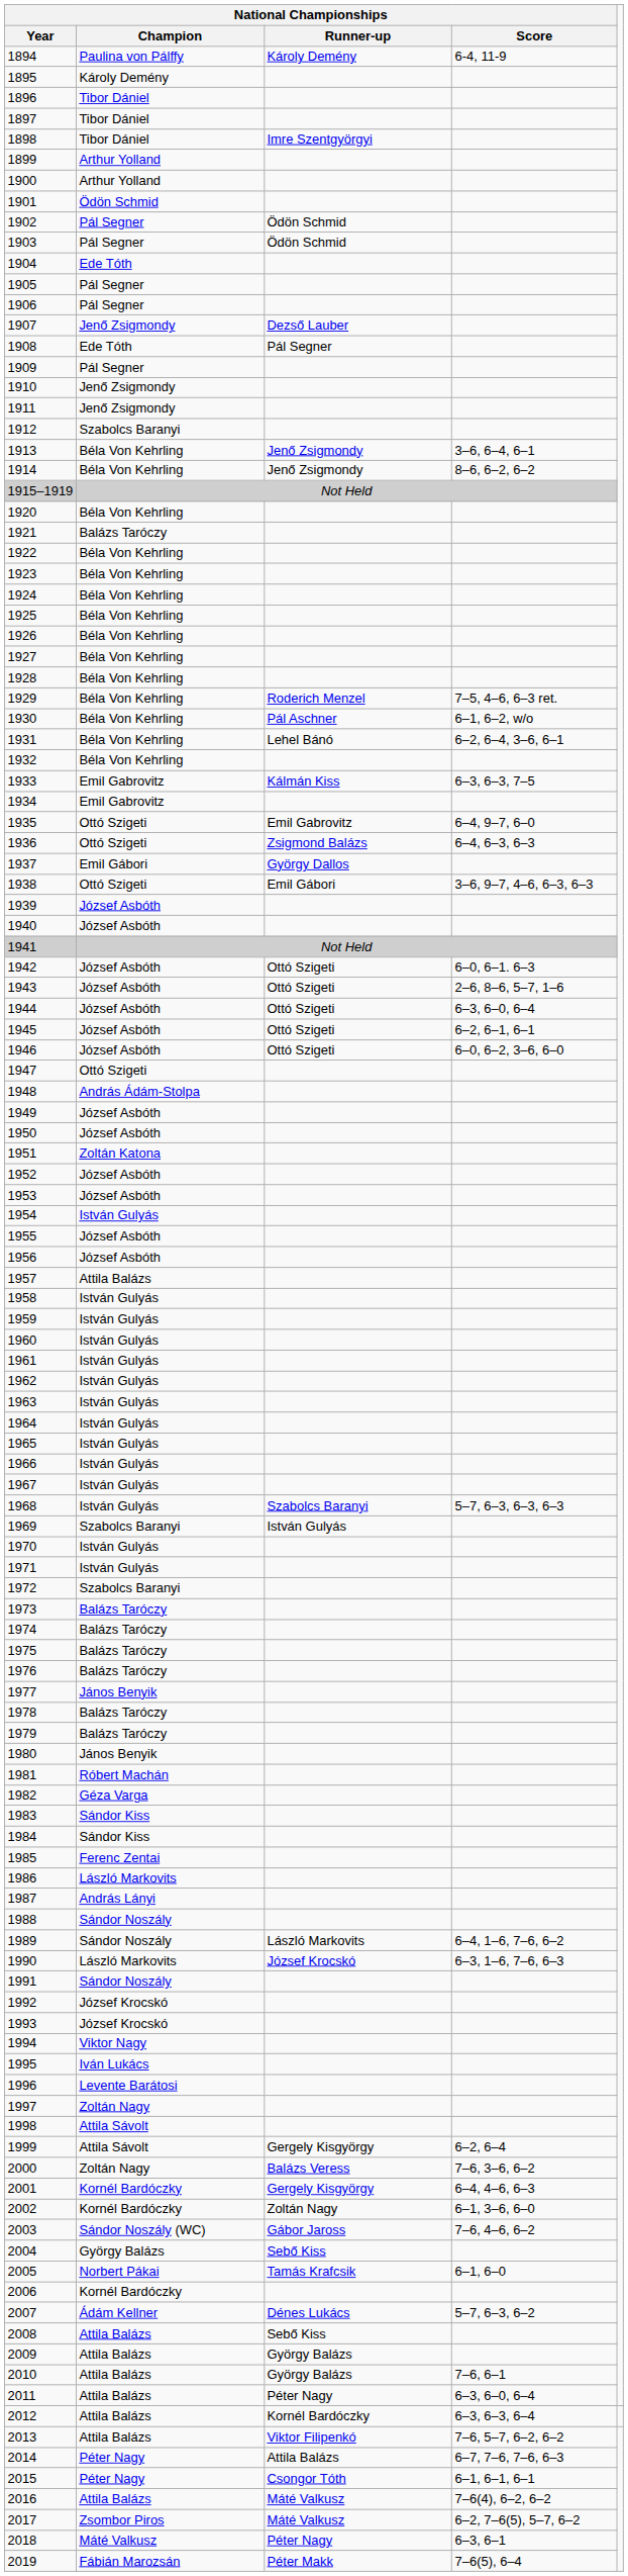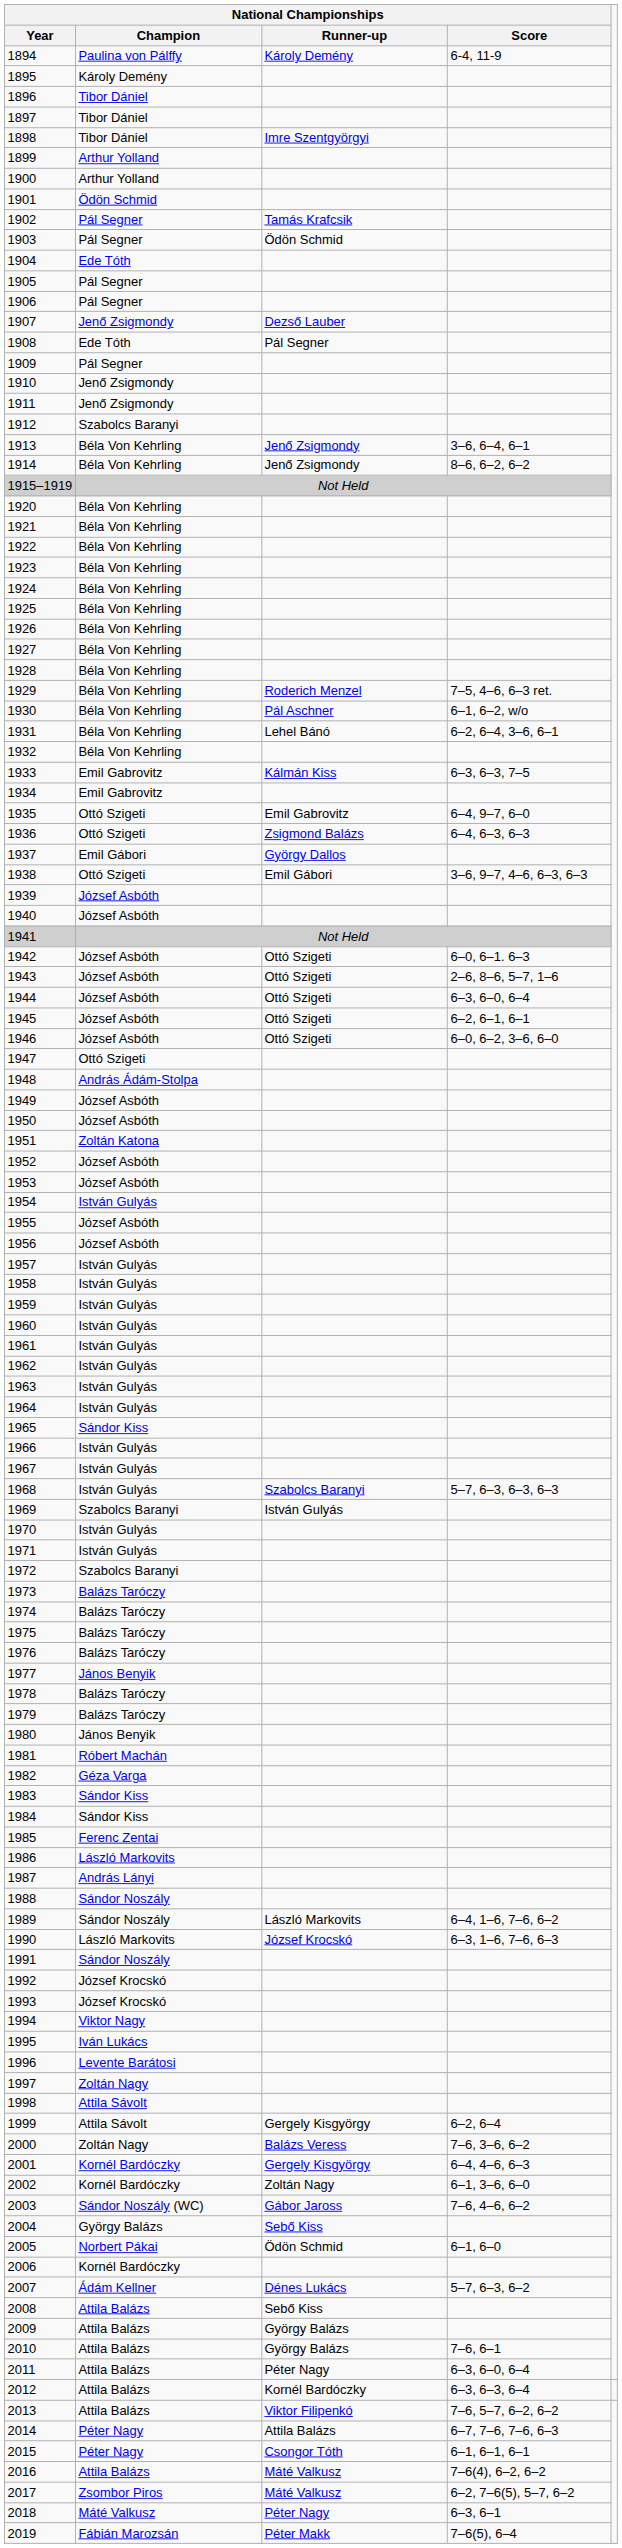 <table class="wikitable" style="font-size:90%">
 <tr>
 <th colspan="4">National Championships</th>
 </tr>
 <tr>
 <th>Year</th>
 <th width="200">Champion</th>
 <th width="200">Runner-up</th>
 <th width="175">Score</th>
 </tr>
 <tr>
 <td>1894</td>
 <td> <a href='#'>Paulina von Pálffy</a></td>
 <td> <a href='#'>Károly Demény</a></td>
 <td>6-4, 11-9</td>
 </tr>
 <tr>
 <td>1895</td>
 <td> Károly Demény</td>
 <td></td>
 <td></td>
 </tr>
 <tr>
 <td>1896</td>
 <td> <a href='#'>Tibor Dániel</a></td>
 <td></td>
 <td></td>
 </tr>
 <tr>
 <td>1897</td>
 <td> Tibor Dániel</td>
 <td></td>
 <td></td>
 </tr>
 <tr>
 <td>1898</td>
 <td> Tibor Dániel</td>
 <td> <a href='#'>Imre Szentgyörgyi</a></td>
 <td></td>
 </tr>
 <tr>
 <td>1899</td>
 <td> <a href='#'>Arthur Yolland</a></td>
 <td></td>
 <td></td>
 </tr>
 <tr>
 <td>1900</td>
 <td> Arthur Yolland</td>
 <td></td>
 <td></td>
 </tr>
 <tr>
 <td>1901</td>
 <td> <a href='#'>Ödön Schmid</a></td>
 <td></td>
 <td></td>
 </tr>
 <tr>
 <td>1902</td>
 <td> <a href='#'>Pál Segner</a></td>
-<td> Ödön Schmid</td>
+<td> <a href='#'>Tamás Krafcsik</a></td>
 <td></td>
 </tr>
 <tr>
 <td>1903</td>
 <td> Pál Segner</td>
 <td> Ödön Schmid</td>
 <td></td>
 </tr>
 <tr>
 <td>1904</td>
 <td> <a href='#'>Ede Tóth</a></td>
 <td></td>
 <td></td>
 </tr>
 <tr>
 <td>1905</td>
 <td> Pál Segner</td>
 <td></td>
 <td></td>
 </tr>
 <tr>
 <td>1906</td>
 <td> Pál Segner</td>
 <td></td>
 <td></td>
 </tr>
 <tr>
 <td>1907</td>
 <td> <a href='#'>Jenő Zsigmondy</a></td>
 <td> <a href='#'>Dezső Lauber</a></td>
 <td></td>
 </tr>
 <tr>
 <td>1908</td>
 <td> Ede Tóth</td>
 <td> Pál Segner</td>
 <td></td>
 </tr>
 <tr>
 <td>1909</td>
 <td> Pál Segner</td>
 <td></td>
 <td></td>
 </tr>
 <tr>
 <td>1910</td>
 <td> Jenő Zsigmondy</td>
 <td></td>
 <td></td>
 </tr>
 <tr>
 <td>1911</td>
 <td> Jenő Zsigmondy</td>
 <td></td>
 <td></td>
 </tr>
 <tr>
 <td>1912</td>
 <td> Szabolcs Baranyi</td>
 <td></td>
 <td></td>
 </tr>
 <tr>
 <td>1913</td>
 <td> Béla Von Kehrling</td>
 <td> <a href='#'>Jenő Zsigmondy</a></td>
 <td>3–6, 6–4, 6–1</td>
 </tr>
 <tr>
 <td>1914</td>
 <td> Béla Von Kehrling</td>
 <td> Jenő Zsigmondy</td>
 <td>8–6, 6–2, 6–2</td>
 </tr>
 <tr>
 <td style="background:#cfcfcf">1915–1919</td>
 <td colspan=3 align=center style="background:#cfcfcf"><em>Not Held</em></td>
 </tr>
 <tr>
 <td>1920</td>
 <td> Béla Von Kehrling</td>
 <td></td>
 <td></td>
 </tr>
 <tr>
 <td>1921</td>
-<td> Balázs Taróczy</td>
+<td> Béla Von Kehrling</td>
 <td></td>
 <td></td>
 </tr>
 <tr>
 <td>1922</td>
 <td> Béla Von Kehrling</td>
 <td></td>
 <td></td>
 </tr>
 <tr>
 <td>1923</td>
 <td> Béla Von Kehrling</td>
 <td></td>
 <td></td>
 </tr>
 <tr>
 <td>1924</td>
 <td> Béla Von Kehrling</td>
 <td></td>
 <td></td>
 </tr>
 <tr>
 <td>1925</td>
 <td> Béla Von Kehrling</td>
 <td></td>
 <td></td>
 </tr>
 <tr>
 <td>1926</td>
 <td> Béla Von Kehrling</td>
 <td></td>
 <td></td>
 </tr>
 <tr>
 <td>1927</td>
 <td> Béla Von Kehrling</td>
 <td></td>
 <td></td>
 </tr>
 <tr>
 <td>1928</td>
 <td> Béla Von Kehrling</td>
 <td></td>
 <td></td>
 </tr>
 <tr>
 <td>1929</td>
 <td> Béla Von Kehrling</td>
 <td> <a href='#'>Roderich Menzel</a></td>
 <td>7–5, 4–6, 6–3 ret.</td>
 </tr>
 <tr>
 <td>1930</td>
 <td> Béla Von Kehrling</td>
 <td> <a href='#'>Pál Aschner</a></td>
 <td>6–1, 6–2, w/o</td>
 </tr>
 <tr>
 <td>1931</td>
 <td> Béla Von Kehrling</td>
 <td> Lehel Bánó</td>
 <td>6–2, 6–4, 3–6, 6–1</td>
 </tr>
 <tr>
 <td>1932</td>
 <td> Béla Von Kehrling</td>
 <td></td>
 <td></td>
 </tr>
 <tr>
 <td>1933</td>
 <td> Emil Gabrovitz</td>
 <td> <a href='#'>Kálmán Kiss</a></td>
 <td>6–3, 6–3, 7–5 </td>
 </tr>
 <tr>
 <td>1934</td>
 <td> Emil Gabrovitz</td>
 <td></td>
 <td></td>
 </tr>
 <tr>
 <td>1935</td>
 <td> Ottó Szigeti</td>
 <td> Emil Gabrovitz</td>
 <td>6–4, 9–7, 6–0</td>
 </tr>
 <tr>
 <td>1936</td>
 <td> Ottó Szigeti</td>
 <td> <a href='#'>Zsigmond Balázs</a></td>
 <td>6–4, 6–3, 6–3</td>
 </tr>
 <tr>
 <td>1937</td>
 <td> Emil Gábori</td>
 <td> <a href='#'>György Dallos</a></td>
 <td></td>
 </tr>
 <tr>
 <td>1938</td>
 <td> Ottó Szigeti</td>
 <td> Emil Gábori</td>
 <td>3–6, 9–7, 4–6, 6–3, 6–3</td>
 </tr>
 <tr>
 <td>1939</td>
 <td> <a href='#'>József Asbóth</a></td>
 <td></td>
 <td></td>
 </tr>
 <tr>
 <td>1940</td>
 <td> József Asbóth</td>
 <td></td>
 <td></td>
 </tr>
 <tr>
 <td style="background:#cfcfcf">1941</td>
 <td colspan=3 align=center style="background:#cfcfcf"><em>Not Held</em> </td>
 </tr>
 <tr>
 <td>1942</td>
 <td> József Asbóth</td>
 <td> Ottó Szigeti</td>
 <td>6–0, 6–1. 6–3</td>
 </tr>
 <tr>
 <td>1943</td>
 <td> József Asbóth</td>
 <td> Ottó Szigeti</td>
 <td>2–6, 8–6, 5–7, 1–6</td>
 </tr>
 <tr>
 <td>1944</td>
 <td> József Asbóth</td>
 <td> Ottó Szigeti</td>
 <td>6–3, 6–0, 6–4</td>
 </tr>
 <tr>
 <td>1945</td>
 <td> József Asbóth</td>
 <td> Ottó Szigeti</td>
 <td>6–2, 6–1, 6–1</td>
 </tr>
 <tr>
 <td>1946</td>
 <td> József Asbóth</td>
 <td> Ottó Szigeti</td>
 <td>6–0, 6–2, 3–6, 6–0</td>
 </tr>
 <tr>
 <td>1947</td>
 <td> Ottó Szigeti</td>
 <td></td>
 <td></td>
 </tr>
 <tr>
 <td>1948</td>
 <td> <a href='#'>András Ádám-Stolpa</a></td>
 <td></td>
 <td></td>
 </tr>
 <tr>
 <td>1949</td>
 <td> József Asbóth</td>
 <td></td>
 <td></td>
 </tr>
 <tr>
 <td>1950</td>
 <td> József Asbóth</td>
 <td></td>
 <td></td>
 </tr>
 <tr>
 <td>1951</td>
 <td> <a href='#'>Zoltán Katona</a></td>
 <td></td>
 <td></td>
 </tr>
 <tr>
 <td>1952</td>
 <td> József Asbóth</td>
 <td></td>
 <td></td>
 </tr>
 <tr>
 <td>1953</td>
 <td> József Asbóth</td>
 <td></td>
 <td></td>
 </tr>
 <tr>
 <td>1954</td>
 <td> <a href='#'>István Gulyás</a></td>
 <td></td>
 <td></td>
 </tr>
 <tr>
 <td>1955</td>
 <td> József Asbóth</td>
 <td></td>
 <td></td>
 </tr>
 <tr>
 <td>1956</td>
 <td> József Asbóth</td>
 <td></td>
 <td></td>
 </tr>
 <tr>
 <td>1957</td>
-<td> Attila Balázs</td>
+<td> István Gulyás</td>
 <td></td>
 <td></td>
 </tr>
 <tr>
 <td>1958</td>
 <td> István Gulyás</td>
 <td></td>
 <td></td>
 </tr>
 <tr>
 <td>1959</td>
 <td> István Gulyás</td>
 <td></td>
 <td></td>
 </tr>
 <tr>
 <td>1960</td>
 <td> István Gulyás</td>
 <td></td>
 <td></td>
 </tr>
 <tr>
 <td>1961</td>
 <td> István Gulyás</td>
 <td></td>
 <td></td>
 </tr>
 <tr>
 <td>1962</td>
 <td> István Gulyás</td>
 <td></td>
 <td></td>
 </tr>
 <tr>
 <td>1963</td>
 <td> István Gulyás</td>
 <td></td>
 <td></td>
 </tr>
 <tr>
 <td>1964</td>
 <td> István Gulyás</td>
 <td></td>
 <td></td>
 </tr>
 <tr>
 <td>1965</td>
-<td> István Gulyás</td>
+<td> <a href='#'>Sándor Kiss</a></td>
 <td></td>
 <td></td>
 </tr>
 <tr>
 <td>1966</td>
 <td> István Gulyás</td>
 <td></td>
 <td></td>
 </tr>
 <tr>
 <td>1967</td>
 <td> István Gulyás</td>
 <td></td>
 <td></td>
 </tr>
 <tr>
 <td>1968</td>
 <td> István Gulyás</td>
 <td> <a href='#'>Szabolcs Baranyi</a></td>
 <td>5–7, 6–3, 6–3, 6–3</td>
 </tr>
 <tr>
 <td>1969</td>
 <td> Szabolcs Baranyi</td>
 <td> István Gulyás</td>
 <td></td>
 </tr>
 <tr>
 <td>1970</td>
 <td> István Gulyás</td>
 <td></td>
 <td></td>
 </tr>
 <tr>
 <td>1971</td>
 <td> István Gulyás</td>
 <td></td>
 <td></td>
 </tr>
 <tr>
 <td>1972</td>
 <td> Szabolcs Baranyi</td>
 <td></td>
 <td></td>
 </tr>
 <tr>
 <td>1973</td>
 <td> <a href='#'>Balázs Taróczy</a></td>
 <td></td>
 <td></td>
 </tr>
 <tr>
 <td>1974</td>
 <td> Balázs Taróczy</td>
 <td></td>
 <td></td>
 </tr>
 <tr>
 <td>1975</td>
 <td> Balázs Taróczy</td>
 <td></td>
 <td></td>
 </tr>
 <tr>
 <td>1976</td>
 <td> Balázs Taróczy</td>
 <td></td>
 <td></td>
 </tr>
 <tr>
 <td>1977</td>
 <td> <a href='#'>János Benyik</a></td>
 <td></td>
 <td></td>
 </tr>
 <tr>
 <td>1978</td>
 <td> Balázs Taróczy</td>
 <td></td>
 <td></td>
 </tr>
 <tr>
 <td>1979</td>
 <td> Balázs Taróczy</td>
 <td></td>
 <td></td>
 </tr>
 <tr>
 <td>1980</td>
 <td> János Benyik</td>
 <td></td>
 <td></td>
 </tr>
 <tr>
 <td>1981</td>
 <td> <a href='#'>Róbert Machán</a></td>
 <td></td>
 <td></td>
 </tr>
 <tr>
 <td>1982</td>
 <td> <a href='#'>Géza Varga</a></td>
 <td></td>
 <td></td>
 </tr>
 <tr>
 <td>1983</td>
 <td> <a href='#'>Sándor Kiss</a></td>
 <td></td>
 <td></td>
 </tr>
 <tr>
 <td>1984</td>
 <td> Sándor Kiss</td>
 <td></td>
 <td></td>
 </tr>
 <tr>
 <td>1985</td>
 <td> <a href='#'>Ferenc Zentai</a></td>
 <td></td>
 <td></td>
 </tr>
 <tr>
 <td>1986</td>
 <td> <a href='#'>László Markovits</a></td>
 <td></td>
 <td></td>
 </tr>
 <tr>
 <td>1987</td>
 <td> <a href='#'>András Lányi</a></td>
 <td></td>
 <td></td>
 </tr>
 <tr>
 <td>1988</td>
 <td> <a href='#'>Sándor Noszály</a></td>
 <td></td>
 <td></td>
 </tr>
 <tr>
 <td>1989</td>
 <td> Sándor Noszály</td>
 <td> László Markovits</td>
 <td>6–4, 1–6, 7–6, 6–2</td>
 </tr>
 <tr>
 <td>1990</td>
 <td> László Markovits</td>
 <td> <a href='#'>József Krocskó</a></td>
 <td>6–3, 1–6, 7–6, 6–3</td>
 </tr>
 <tr>
 <td>1991</td>
 <td> <a href='#'>Sándor Noszály</a></td>
 <td></td>
 <td></td>
 </tr>
 <tr>
 <td>1992</td>
 <td> József Krocskó</td>
 <td></td>
 <td></td>
 </tr>
 <tr>
 <td>1993</td>
 <td> József Krocskó</td>
 <td></td>
 <td></td>
 </tr>
 <tr>
 <td>1994</td>
 <td> <a href='#'>Viktor Nagy</a></td>
 <td></td>
 <td></td>
 </tr>
 <tr>
 <td>1995</td>
 <td> <a href='#'>Iván Lukács</a></td>
 <td></td>
 <td></td>
 </tr>
 <tr>
 <td>1996</td>
 <td> <a href='#'>Levente Barátosi</a></td>
 <td></td>
 <td></td>
 </tr>
 <tr>
 <td>1997</td>
 <td> <a href='#'>Zoltán Nagy</a></td>
 <td></td>
 <td></td>
 </tr>
 <tr>
 <td>1998</td>
 <td> <a href='#'>Attila Sávolt</a></td>
 <td></td>
 <td></td>
 </tr>
 <tr>
 <td>1999</td>
 <td> Attila Sávolt</td>
 <td>  Gergely Kisgyörgy</td>
 <td>6–2, 6–4</td>
 </tr>
 <tr>
 <td>2000</td>
 <td> Zoltán Nagy</td>
 <td> <a href='#'>Balázs Veress</a></td>
 <td>7–6, 3–6, 6–2</td>
 </tr>
 <tr>
 <td>2001</td>
 <td> <a href='#'>Kornél Bardóczky</a></td>
 <td> <a href='#'>Gergely Kisgyörgy</a></td>
 <td>6–4, 4–6, 6–3</td>
 </tr>
 <tr>
 <td>2002</td>
 <td> Kornél Bardóczky</td>
 <td> Zoltán Nagy</td>
 <td>6–1, 3–6, 6–0</td>
 </tr>
 <tr>
 <td>2003</td>
 <td> <a href='#'>Sándor Noszály</a> (WC)</td>
 <td> <a href='#'>Gábor Jaross</a></td>
 <td>7–6, 4–6, 6–2</td>
 </tr>
 <tr>
 <td>2004</td>
 <td> György Balázs</td>
 <td> <a href='#'>Sebő Kiss</a></td>
 <td></td>
 </tr>
 <tr>
 <td>2005</td>
 <td> <a href='#'>Norbert Pákai</a></td>
-<td> <a href='#'>Tamás Krafcsik</a></td>
+<td> Ödön Schmid</td>
 <td>6–1, 6–0</td>
 </tr>
 <tr>
 <td>2006</td>
 <td> Kornél Bardóczky</td>
 <td></td>
 <td></td>
 </tr>
 <tr>
 <td>2007</td>
 <td> <a href='#'>Ádám Kellner</a></td>
 <td> <a href='#'>Dénes Lukács</a></td>
 <td>5–7, 6–3, 6–2</td>
 </tr>
 <tr>
 <td>2008</td>
 <td> <a href='#'>Attila Balázs</a></td>
 <td> Sebő Kiss</td>
 <td></td>
 </tr>
 <tr>
 <td>2009</td>
 <td> Attila Balázs</td>
 <td> György Balázs</td>
 <td></td>
 </tr>
 <tr>
 <td>2010</td>
 <td> Attila Balázs</td>
 <td> György Balázs</td>
 <td>7–6, 6–1</td>
 </tr>
 <tr>
 <td>2011</td>
 <td> Attila Balázs</td>
 <td> Péter Nagy</td>
 <td>6–3, 6–0, 6–4</td>
 </tr>
 <tr>
 <td>2012</td>
 <td> Attila Balázs</td>
 <td> Kornél Bardóczky</td>
 <td>6–3, 6–3, 6–4</td>
 <td></td>
 </tr>
 <tr>
 <td>2013</td>
 <td> Attila Balázs</td>
 <td> <a href='#'>Viktor Filipenkó</a></td>
 <td>7–6, 5–7, 6–2, 6–2</td>
 </tr>
 <tr>
 <td>2014</td>
 <td> <a href='#'>Péter Nagy</a></td>
 <td> Attila Balázs</td>
 <td>6–7, 7–6, 7–6, 6–3</td>
 </tr>
 <tr>
 <td>2015</td>
 <td> <a href='#'>Péter Nagy</a></td>
 <td> <a href='#'>Csongor Tóth</a></td>
 <td>6–1, 6–1, 6–1</td>
 </tr>
 <tr>
 <td>2016</td>
 <td> <a href='#'>Attila Balázs</a></td>
 <td> <a href='#'>Máté Valkusz</a></td>
 <td>7–6(4), 6–2, 6–2</td>
 </tr>
 <tr>
 <td>2017</td>
 <td> <a href='#'>Zsombor Piros</a></td>
 <td> <a href='#'>Máté Valkusz</a></td>
 <td>6–2, 7–6(5), 5–7, 6–2</td>
 </tr>
 <tr>
 <td>2018</td>
 <td> <a href='#'>Máté Valkusz</a></td>
 <td> <a href='#'>Péter Nagy</a></td>
 <td>6–3, 6–1</td>
 </tr>
 <tr>
 <td>2019</td>
 <td> <a href='#'>Fábián Marozsán</a></td>
 <td> <a href='#'>Péter Makk</a></td>
 <td>7–6(5), 6–4</td>
 </tr>
 </table>
